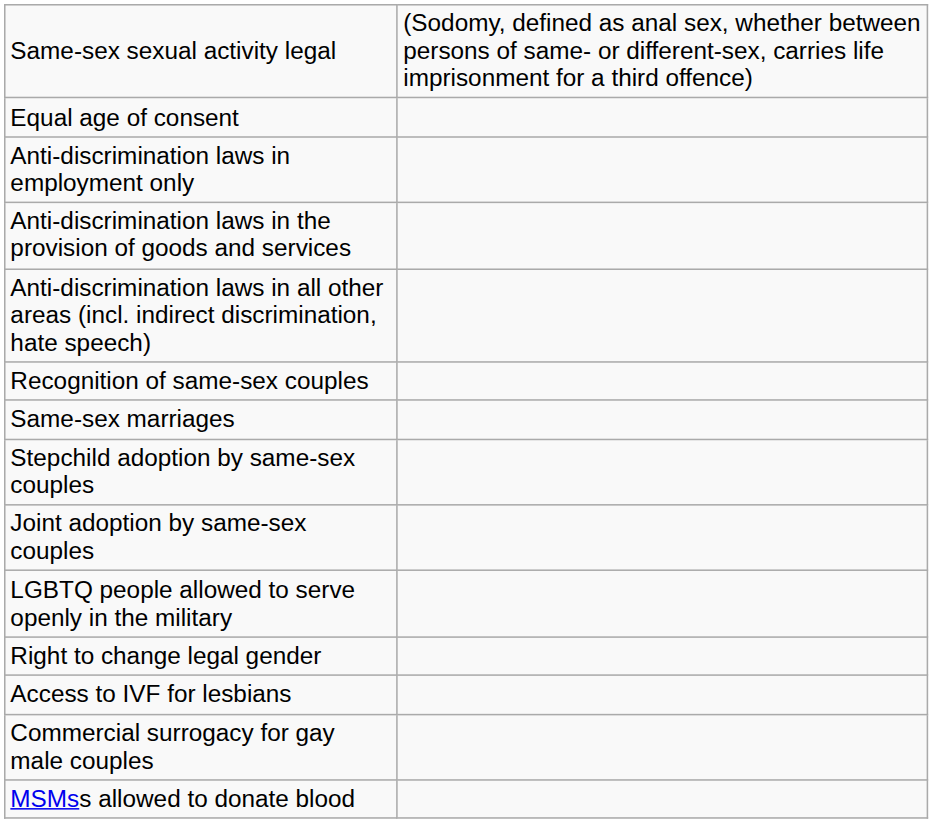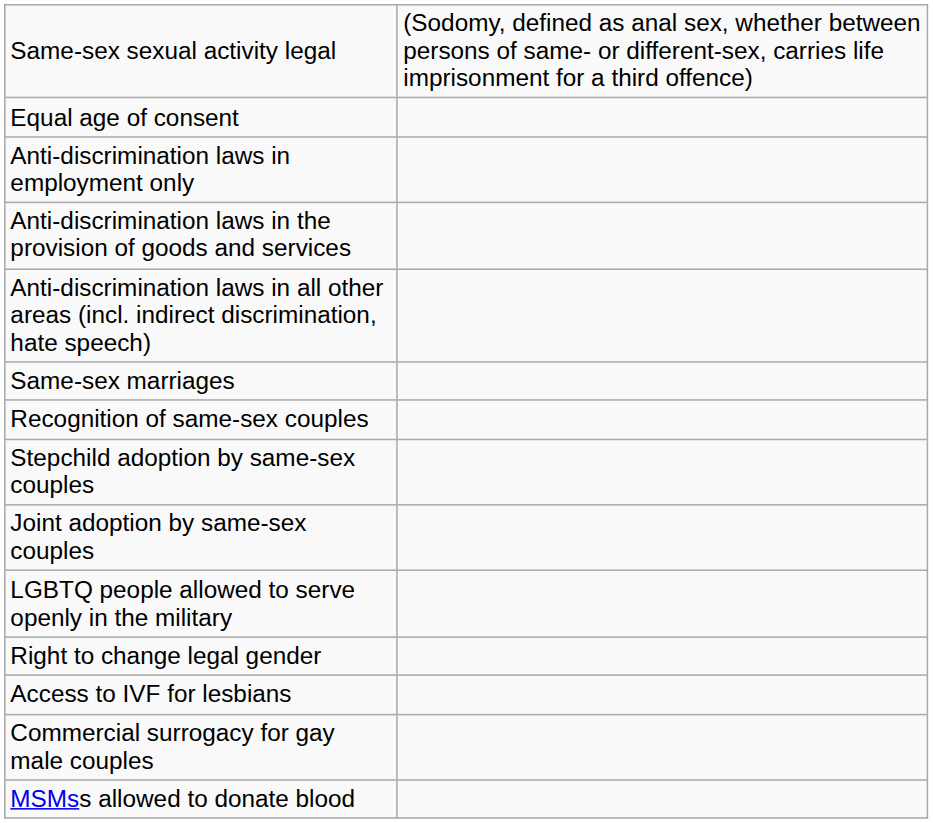 <table class="wikitable">
 <tr>
 <td>Same-sex sexual activity legal</td>
 <td> (Sodomy, defined as anal sex, whether between persons of same- or different-sex, carries life imprisonment for a third offence)</td>
 </tr>
 <tr>
 <td>Equal age of consent</td>
 <td></td>
 </tr>
 <tr>
 <td>Anti-discrimination laws in employment only</td>
 <td></td>
 </tr>
 <tr>
 <td>Anti-discrimination laws in the provision of goods and services</td>
 <td></td>
 </tr>
 <tr>
 <td>Anti-discrimination laws in all other areas (incl. indirect discrimination, hate speech)</td>
 <td></td>
 </tr>
 <tr>
-<td>Recognition of same-sex couples</td>
+<td>Same-sex marriages</td>
 <td></td>
 </tr>
 <tr>
-<td>Same-sex marriages</td>
+<td>Recognition of same-sex couples</td>
 <td></td>
 </tr>
 <tr>
 <td>Stepchild adoption by same-sex couples</td>
 <td></td>
 </tr>
 <tr>
 <td>Joint adoption by same-sex couples</td>
 <td></td>
 </tr>
 <tr>
 <td>LGBTQ people allowed to serve openly in the military</td>
 <td></td>
 </tr>
 <tr>
 <td>Right to change legal gender</td>
 <td></td>
 </tr>
 <tr>
 <td>Access to IVF for lesbians</td>
 <td></td>
 </tr>
 <tr>
 <td>Commercial surrogacy for gay male couples</td>
 <td></td>
 </tr>
 <tr>
 <td><a href='#'>MSMs</a>s allowed to donate blood</td>
 <td></td>
 </tr>
 </table>
